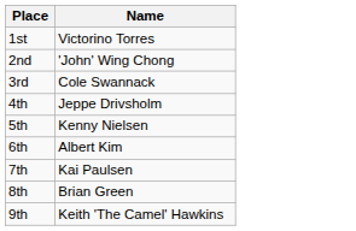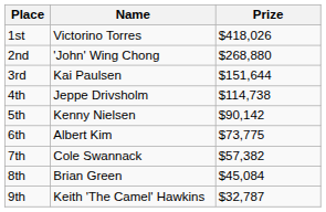 <table class="wikitable">
 <tr>
 <th style="width:50px;">Place</th>
 <th style="width:200px;">Name</th>
+<th style="width:125px;">Prize</th>
 </tr>
 <tr>
 <td>1st</td>
 <td> Victorino Torres</td>
+<td>$418,026</td>
 </tr>
 <tr>
 <td>2nd</td>
 <td> 'John' Wing Chong</td>
+<td>$268,880</td>
 </tr>
 <tr>
 <td>3rd</td>
-<td> Cole Swannack</td>
+<td> Kai Paulsen</td>
+<td>$151,644</td>
 </tr>
 <tr>
 <td>4th</td>
 <td> Jeppe Drivsholm</td>
+<td>$114,738</td>
 </tr>
 <tr>
 <td>5th</td>
 <td> Kenny Nielsen</td>
+<td>$90,142</td>
 </tr>
 <tr>
 <td>6th</td>
 <td> Albert Kim</td>
+<td>$73,775</td>
 </tr>
 <tr>
 <td>7th</td>
-<td> Kai Paulsen</td>
+<td> Cole Swannack</td>
+<td>$57,382</td>
 </tr>
 <tr>
 <td>8th</td>
 <td> Brian Green</td>
+<td>$45,084</td>
 </tr>
 <tr>
 <td>9th</td>
 <td> Keith 'The Camel' Hawkins</td>
+<td>$32,787</td>
 </tr>
 </table>
